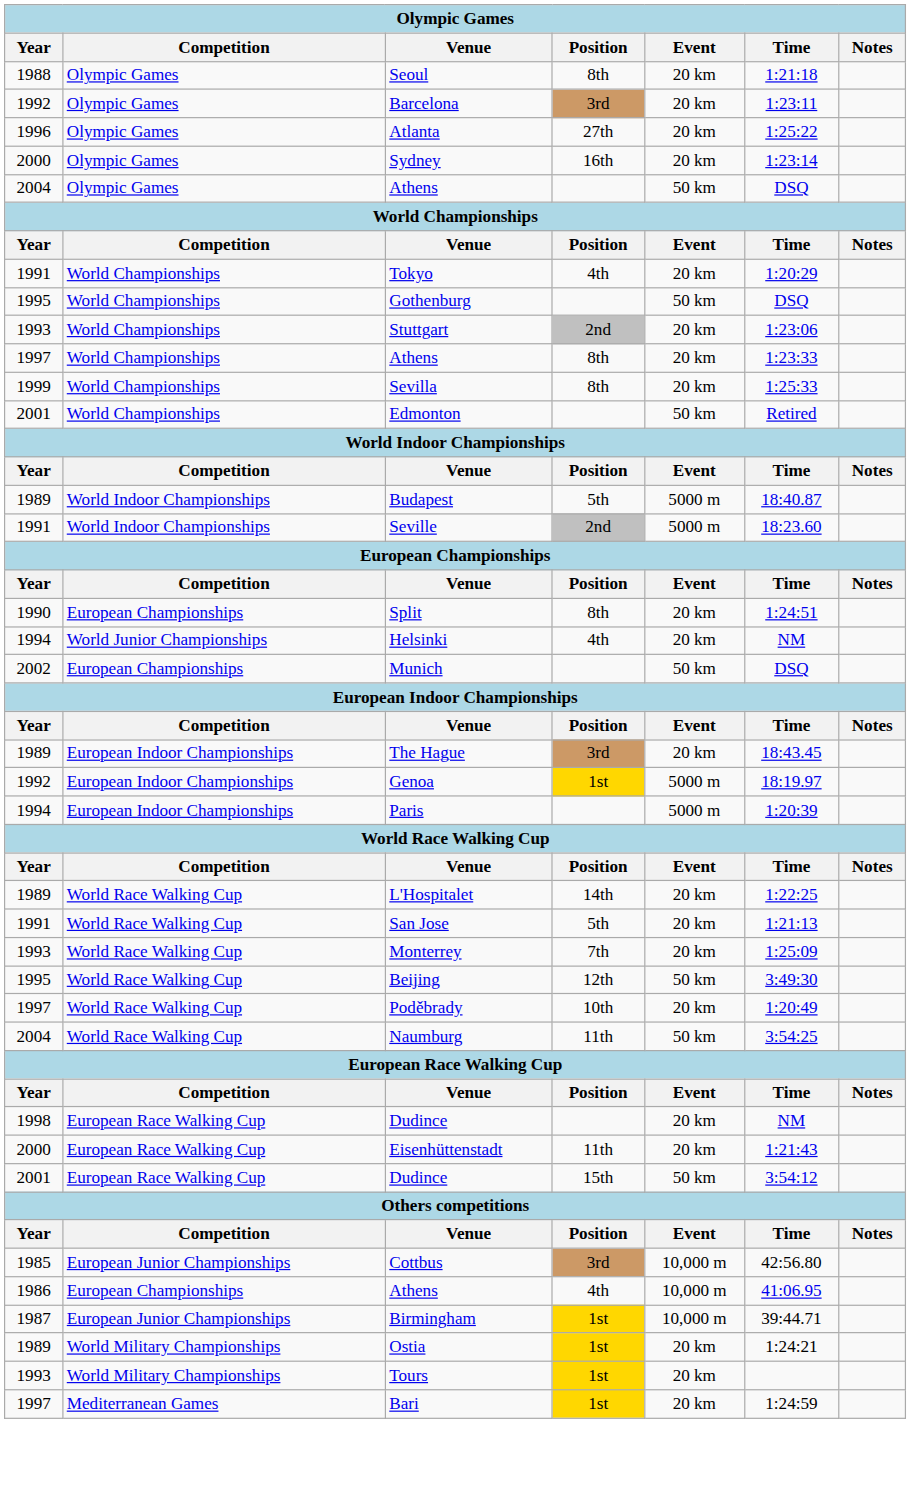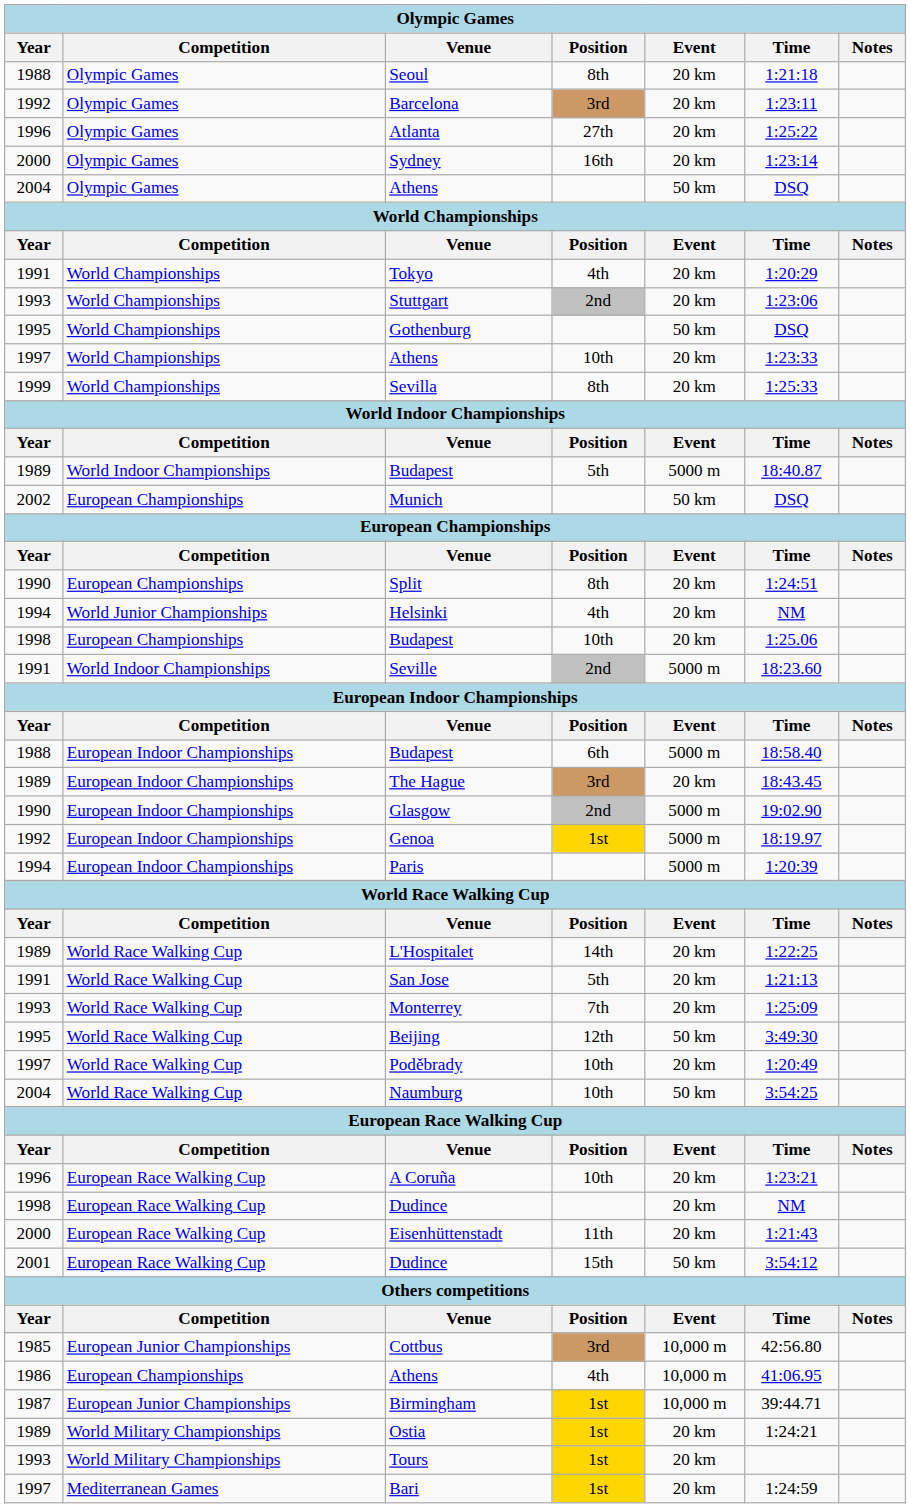 <table class="wikitable" width=60% style="font-size:90%; text-align:center;">
 <tr>
 <td colspan=7 bgcolor=lightblue><strong>Olympic Games</strong></td>
 </tr>
 <tr>
 <th>Year</th>
 <th>Competition</th>
 <th>Venue</th>
 <th>Position</th>
 <th>Event</th>
 <th>Time</th>
 <th>Notes</th>
 </tr>
 <tr>
 <td>1988</td>
 <td align=left><a href='#'>Olympic Games</a></td>
 <td align=left> <a href='#'>Seoul</a></td>
 <td>8th</td>
 <td>20 km</td>
 <td><a href='#'>1:21:18</a></td>
 <td></td>
 </tr>
 <tr>
 <td>1992</td>
 <td align=left><a href='#'>Olympic Games</a></td>
 <td align=left> <a href='#'>Barcelona</a></td>
 <td bgcolor=cc9966>3rd</td>
 <td>20 km</td>
 <td><a href='#'>1:23:11</a></td>
 <td></td>
 </tr>
 <tr>
 <td>1996</td>
 <td align=left><a href='#'>Olympic Games</a></td>
 <td align=left> <a href='#'>Atlanta</a></td>
 <td>27th</td>
 <td>20 km</td>
 <td><a href='#'>1:25:22</a></td>
 <td></td>
 </tr>
 <tr>
 <td>2000</td>
 <td align=left><a href='#'>Olympic Games</a></td>
 <td align=left> <a href='#'>Sydney</a></td>
 <td>16th</td>
 <td>20 km</td>
 <td><a href='#'>1:23:14</a></td>
 <td></td>
 </tr>
 <tr>
 <td>2004</td>
 <td align=left><a href='#'>Olympic Games</a></td>
 <td align=left> <a href='#'>Athens</a></td>
 <td></td>
 <td>50 km</td>
 <td><a href='#'>DSQ</a></td>
 <td></td>
 </tr>
 <tr>
 <td colspan=7 bgcolor=lightblue><strong>World Championships</strong></td>
 </tr>
 <tr>
 <th>Year</th>
 <th>Competition</th>
 <th>Venue</th>
 <th>Position</th>
 <th>Event</th>
 <th>Time</th>
 <th>Notes</th>
 </tr>
 <tr>
 <td>1991</td>
 <td align=left><a href='#'>World Championships</a></td>
 <td align=left> <a href='#'>Tokyo</a></td>
 <td>4th</td>
 <td>20 km</td>
 <td><a href='#'>1:20:29</a></td>
 <td></td>
 </tr>
 <tr>
+<td>1993</td>
+<td align=left><a href='#'>World Championships</a></td>
+<td align=left> <a href='#'>Stuttgart</a></td>
+<td bgcolor=silver>2nd</td>
+<td>20 km</td>
+<td><a href='#'>1:23:06</a></td>
+<td></td>
+</tr>
+<tr>
 <td>1995</td>
 <td align=left><a href='#'>World Championships</a></td>
 <td align=left> <a href='#'>Gothenburg</a></td>
 <td></td>
 <td>50 km</td>
 <td><a href='#'>DSQ</a></td>
 <td></td>
 </tr>
 <tr>
-<td>1993</td>
-<td align=left><a href='#'>World Championships</a></td>
-<td align=left> <a href='#'>Stuttgart</a></td>
-<td bgcolor=silver>2nd</td>
-<td>20 km</td>
-<td><a href='#'>1:23:06</a></td>
-<td></td>
-</tr>
-<tr>
 <td>1997</td>
 <td align=left><a href='#'>World Championships</a></td>
 <td align=left> <a href='#'>Athens</a></td>
-<td>8th</td>
+<td>10th</td>
 <td>20 km</td>
 <td><a href='#'>1:23:33</a></td>
 <td></td>
 </tr>
 <tr>
 <td>1999</td>
 <td align=left><a href='#'>World Championships</a></td>
 <td align=left> <a href='#'>Sevilla</a></td>
 <td>8th</td>
 <td>20 km</td>
 <td><a href='#'>1:25:33</a></td>
-<td></td>
-</tr>
-<tr>
-<td>2001</td>
-<td align=left><a href='#'>World Championships</a></td>
-<td align=left> <a href='#'>Edmonton</a></td>
-<td></td>
-<td>50 km</td>
-<td><a href='#'>Retired</a></td>
 <td></td>
 </tr>
 <tr>
 <td colspan=7 bgcolor=lightblue><strong>World Indoor Championships</strong></td>
 </tr>
 <tr>
 <th>Year</th>
 <th>Competition</th>
 <th>Venue</th>
 <th>Position</th>
 <th>Event</th>
 <th>Time</th>
 <th>Notes</th>
 </tr>
 <tr>
 <td>1989</td>
 <td align=left><a href='#'>World Indoor Championships</a></td>
 <td align=left> <a href='#'>Budapest</a></td>
 <td>5th</td>
 <td>5000 m</td>
 <td><a href='#'>18:40.87</a></td>
 <td></td>
 </tr>
 <tr>
-<td>1991</td>
-<td align=left><a href='#'>World Indoor Championships</a></td>
-<td align=left> <a href='#'>Seville</a></td>
-<td bgcolor=silver>2nd</td>
-<td>5000 m</td>
-<td><a href='#'>18:23.60</a></td>
+<td>2002</td>
+<td align=left><a href='#'>European Championships</a></td>
+<td align=left> <a href='#'>Munich</a></td>
+<td></td>
+<td>50 km</td>
+<td><a href='#'>DSQ</a></td>
 <td></td>
 </tr>
 <tr>
 <td colspan=7 bgcolor=lightblue><strong>European Championships</strong></td>
 </tr>
 <tr>
 <th>Year</th>
 <th>Competition</th>
 <th>Venue</th>
 <th>Position</th>
 <th>Event</th>
 <th>Time</th>
 <th>Notes</th>
 </tr>
 <tr>
 <td>1990</td>
 <td align=left><a href='#'>European Championships</a></td>
 <td align=left> <a href='#'>Split</a></td>
 <td>8th</td>
 <td>20 km</td>
 <td><a href='#'>1:24:51</a></td>
 <td></td>
 </tr>
 <tr>
 <td>1994</td>
 <td align=left><a href='#'>World Junior Championships</a></td>
 <td align=left> <a href='#'>Helsinki</a></td>
 <td align="center">4th</td>
 <td>20 km</td>
 <td><a href='#'>NM</a></td>
 <td></td>
 </tr>
 <tr>
-<td>2002</td>
+<td>1998</td>
 <td align=left><a href='#'>European Championships</a></td>
-<td align=left> <a href='#'>Munich</a></td>
+<td align=left> <a href='#'>Budapest</a></td>
+<td>10th</td>
+<td>20 km</td>
+<td><a href='#'>1:25.06</a></td>
 <td></td>
-<td>50 km</td>
-<td><a href='#'>DSQ</a></td>
+</tr>
+<tr>
+<td>1991</td>
+<td align=left><a href='#'>World Indoor Championships</a></td>
+<td align=left> <a href='#'>Seville</a></td>
+<td bgcolor=silver>2nd</td>
+<td>5000 m</td>
+<td><a href='#'>18:23.60</a></td>
 <td></td>
 </tr>
 <tr>
 <td colspan=7 bgcolor=lightblue><strong>European Indoor Championships</strong></td>
 </tr>
 <tr>
 <th>Year</th>
 <th>Competition</th>
 <th>Venue</th>
 <th>Position</th>
 <th>Event</th>
 <th>Time</th>
 <th>Notes</th>
 </tr>
 <tr>
+<td>1988</td>
+<td align=left><a href='#'>European Indoor Championships</a></td>
+<td align=left> <a href='#'>Budapest</a></td>
+<td>6th</td>
+<td>5000 m</td>
+<td><a href='#'>18:58.40</a></td>
+<td></td>
+</tr>
+<tr>
 <td>1989</td>
 <td align=left><a href='#'>European Indoor Championships</a></td>
 <td align=left> <a href='#'>The Hague</a></td>
 <td bgcolor="cc9966">3rd</td>
 <td>20 km</td>
 <td><a href='#'>18:43.45</a></td>
+<td></td>
+</tr>
+<tr>
+<td>1990</td>
+<td align=left><a href='#'>European Indoor Championships</a></td>
+<td align=left> <a href='#'>Glasgow</a></td>
+<td bgcolor="silver">2nd</td>
+<td>5000 m</td>
+<td><a href='#'>19:02.90</a></td>
 <td></td>
 </tr>
 <tr>
 <td>1992</td>
 <td align=left><a href='#'>European Indoor Championships</a></td>
 <td align=left> <a href='#'>Genoa</a></td>
 <td bgcolor="gold">1st</td>
 <td>5000 m</td>
 <td><a href='#'>18:19.97</a></td>
 <td></td>
 </tr>
 <tr>
 <td>1994</td>
 <td align=left><a href='#'>European Indoor Championships</a></td>
 <td align=left> <a href='#'>Paris</a></td>
 <td></td>
 <td>5000 m</td>
 <td><a href='#'>1:20:39</a></td>
 <td></td>
 </tr>
 <tr>
 <td colspan=7 bgcolor=lightblue><strong>World Race Walking Cup</strong></td>
 </tr>
 <tr>
 <th>Year</th>
 <th>Competition</th>
 <th>Venue</th>
 <th>Position</th>
 <th>Event</th>
 <th>Time</th>
 <th>Notes</th>
 </tr>
 <tr>
 <td>1989</td>
 <td align=left><a href='#'>World Race Walking Cup</a></td>
 <td align=left> <a href='#'>L'Hospitalet</a></td>
 <td>14th</td>
 <td>20 km</td>
 <td><a href='#'>1:22:25</a></td>
 <td></td>
 </tr>
 <tr>
 <td>1991</td>
 <td align=left><a href='#'>World Race Walking Cup</a></td>
 <td align=left> <a href='#'>San Jose</a></td>
 <td>5th</td>
 <td>20 km</td>
 <td><a href='#'>1:21:13</a></td>
 <td></td>
 </tr>
 <tr>
 <td>1993</td>
 <td align=left><a href='#'>World Race Walking Cup</a></td>
 <td align=left> <a href='#'>Monterrey</a></td>
 <td>7th</td>
 <td>20 km</td>
 <td><a href='#'>1:25:09</a></td>
 <td></td>
 </tr>
 <tr>
 <td>1995</td>
 <td align=left><a href='#'>World Race Walking Cup</a></td>
 <td align=left> <a href='#'>Beijing</a></td>
 <td>12th</td>
 <td>50 km</td>
 <td><a href='#'>3:49:30</a></td>
 <td></td>
 </tr>
 <tr>
 <td>1997</td>
 <td align=left><a href='#'>World Race Walking Cup</a></td>
 <td align=left> <a href='#'>Poděbrady</a></td>
 <td>10th</td>
 <td>20 km</td>
 <td><a href='#'>1:20:49</a></td>
 <td></td>
 </tr>
 <tr>
 <td>2004</td>
 <td align=left><a href='#'>World Race Walking Cup</a></td>
 <td align=left> <a href='#'>Naumburg</a></td>
-<td>11th</td>
+<td>10th</td>
 <td>50 km</td>
 <td><a href='#'>3:54:25</a></td>
 <td></td>
 </tr>
 <tr>
 <td colspan=7 bgcolor=lightblue><strong>European Race Walking Cup</strong></td>
 </tr>
 <tr>
 <th>Year</th>
 <th>Competition</th>
 <th>Venue</th>
 <th>Position</th>
 <th>Event</th>
 <th>Time</th>
 <th>Notes</th>
+</tr>
+<tr>
+<td>1996</td>
+<td align=left><a href='#'>European Race Walking Cup</a></td>
+<td align=left> <a href='#'>A Coruña</a></td>
+<td>10th</td>
+<td>20 km</td>
+<td><a href='#'>1:23:21</a></td>
+<td></td>
 </tr>
 <tr>
 <td>1998</td>
 <td align=left><a href='#'>European Race Walking Cup</a></td>
 <td align=left> <a href='#'>Dudince</a></td>
 <td></td>
 <td>20 km</td>
 <td><a href='#'>NM</a></td>
 <td></td>
 </tr>
 <tr>
 <td>2000</td>
 <td align=left><a href='#'>European Race Walking Cup</a></td>
 <td align=left> <a href='#'>Eisenhüttenstadt</a></td>
 <td>11th</td>
 <td>20 km</td>
 <td><a href='#'>1:21:43</a></td>
 <td></td>
 </tr>
 <tr>
 <td>2001</td>
 <td align=left><a href='#'>European Race Walking Cup</a></td>
 <td align=left> <a href='#'>Dudince</a></td>
 <td>15th</td>
 <td>50 km</td>
 <td><a href='#'>3:54:12</a></td>
 <td></td>
 </tr>
 <tr>
 <td colspan=7 bgcolor=lightblue><strong>Others competitions</strong></td>
 </tr>
 <tr>
 <th>Year</th>
 <th>Competition</th>
 <th>Venue</th>
 <th>Position</th>
 <th>Event</th>
 <th>Time</th>
 <th>Notes</th>
 </tr>
 <tr>
 <td>1985</td>
 <td align=left><a href='#'>European Junior Championships</a></td>
 <td align=left>  <a href='#'>Cottbus</a></td>
 <td bgcolor="cc9966">3rd</td>
 <td>10,000 m</td>
 <td>42:56.80</td>
 <td></td>
 </tr>
 <tr>
 <td>1986</td>
 <td align=left><a href='#'>European Championships</a></td>
 <td align=left> <a href='#'>Athens</a></td>
 <td>4th</td>
 <td>10,000 m</td>
 <td><a href='#'>41:06.95</a></td>
 <td></td>
 </tr>
 <tr>
 <td>1987</td>
 <td align=left><a href='#'>European Junior Championships</a></td>
 <td align=left> <a href='#'>Birmingham</a></td>
 <td bgcolor="gold">1st</td>
 <td>10,000 m</td>
 <td>39:44.71</td>
 <td></td>
 </tr>
 <tr>
 <td>1989</td>
 <td align=left><a href='#'>World Military Championships</a></td>
 <td align=left> <a href='#'>Ostia</a></td>
 <td bgcolor=gold>1st</td>
 <td>20 km</td>
 <td>1:24:21</td>
 <td></td>
 </tr>
 <tr>
 <td>1993</td>
 <td align=left><a href='#'>World Military Championships</a></td>
 <td align=left> <a href='#'>Tours</a></td>
 <td bgcolor=gold>1st</td>
 <td>20 km</td>
 <td></td>
 <td></td>
 </tr>
 <tr>
 <td>1997</td>
 <td align=left><a href='#'>Mediterranean Games</a></td>
 <td align=left> <a href='#'>Bari</a></td>
 <td bgcolor="gold">1st</td>
 <td>20 km</td>
 <td>1:24:59</td>
 <td></td>
 </tr>
 </table>
